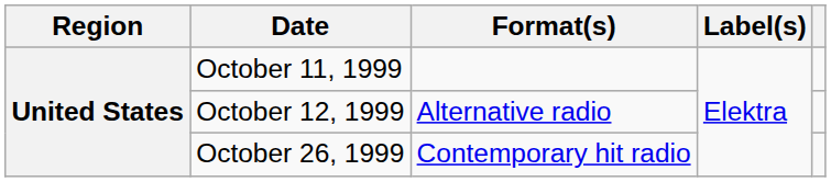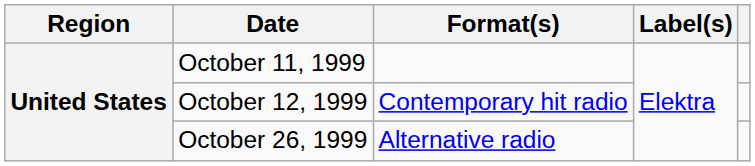 <table class="wikitable plainrowheaders">
 <tr>
 <th scope="col">Region</th>
 <th scope="col">Date</th>
 <th scope="col">Format(s)</th>
 <th scope="col">Label(s)</th>
 <th scope="col"></th>
 </tr>
 <tr>
 <th scope="row" rowspan="3">United States</th>
 <td>October 11, 1999</td>
 <td></td>
 <td rowspan="3"><a href='#'>Elektra</a></td>
 <td align="center"></td>
 </tr>
 <tr>
 <td>October 12, 1999</td>
-<td><a href='#'>Alternative radio</a></td>
+<td><a href='#'>Contemporary hit radio</a></td>
 <td align="center"></td>
 </tr>
 <tr>
 <td>October 26, 1999</td>
-<td><a href='#'>Contemporary hit radio</a></td>
+<td><a href='#'>Alternative radio</a></td>
 <td align="center"></td>
 </tr>
 </table>
